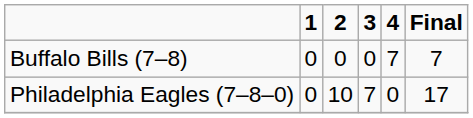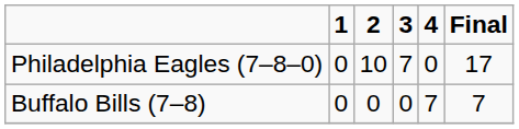 <table class="wikitable" 80%>
 <tr align="center" bgcolor="">
 <td></td>
 <td><strong>1</strong></td>
 <td><strong>2</strong></td>
 <td><strong>3</strong></td>
 <td><strong>4</strong></td>
 <td><strong>Final</strong></td>
 </tr>
 <tr align="center" bgcolor="">
+<td – align="left">Philadelphia Eagles (7–8–0)</td>
+<td>0</td>
+<td>10</td>
+<td>7</td>
+<td>0</td>
+<td>17</td>
+</tr>
+<tr align="center" bgcolor="">
 <td – align="left">Buffalo Bills (7–8)</td>
 <td>0</td>
 <td>0</td>
 <td>0</td>
 <td>7</td>
 <td>7</td>
 </tr>
 <tr align="center" bgcolor="">
-<td – align="left">Philadelphia Eagles (7–8–0)</td>
-<td>0</td>
-<td>10</td>
-<td>7</td>
-<td>0</td>
-<td>17</td>
-</tr>
-<tr align="center" bgcolor="">
 </tr>
 </table>
